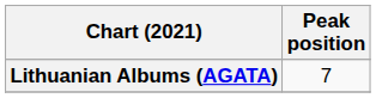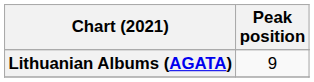 <table class="wikitable sortable plainrowheaders" style="text-align:center">
 <tr>
 <th scope="col">Chart (2021)</th>
 <th scope="col">Peak<br>position</th>
 </tr>
 <tr>
 </tr>
 <tr>
 </tr>
 <tr>
 </tr>
 <tr>
 </tr>
 <tr>
 </tr>
 <tr>
 </tr>
 <tr>
 </tr>
 <tr>
 </tr>
 <tr>
 </tr>
 <tr>
 </tr>
 <tr>
 </tr>
 <tr>
 </tr>
 <tr>
 <th scope="row">Lithuanian Albums (<a href='#'>AGATA</a>)</th>
-<td>7</td>
+<td>9</td>
 </tr>
 <tr>
 </tr>
 <tr>
 </tr>
 <tr>
 </tr>
 <tr>
 </tr>
 <tr>
 </tr>
 <tr>
 </tr>
 <tr>
 </tr>
 <tr>
 </tr>
 <tr>
 </tr>
 </table>
